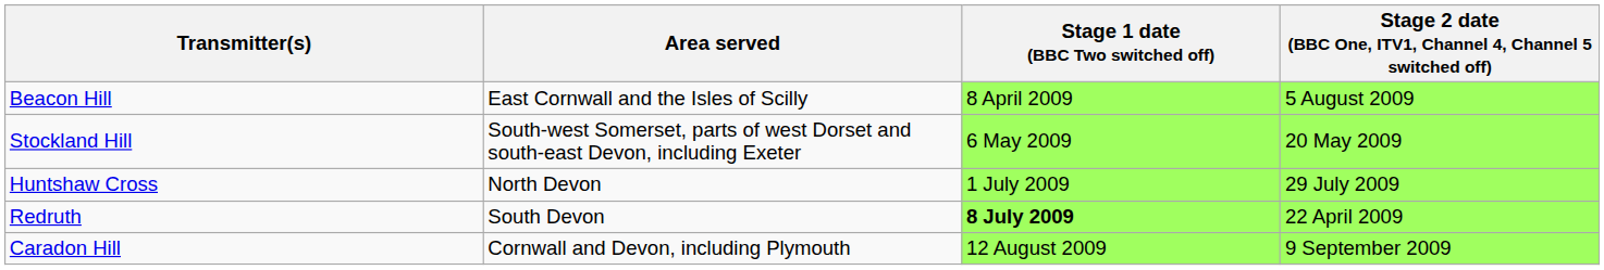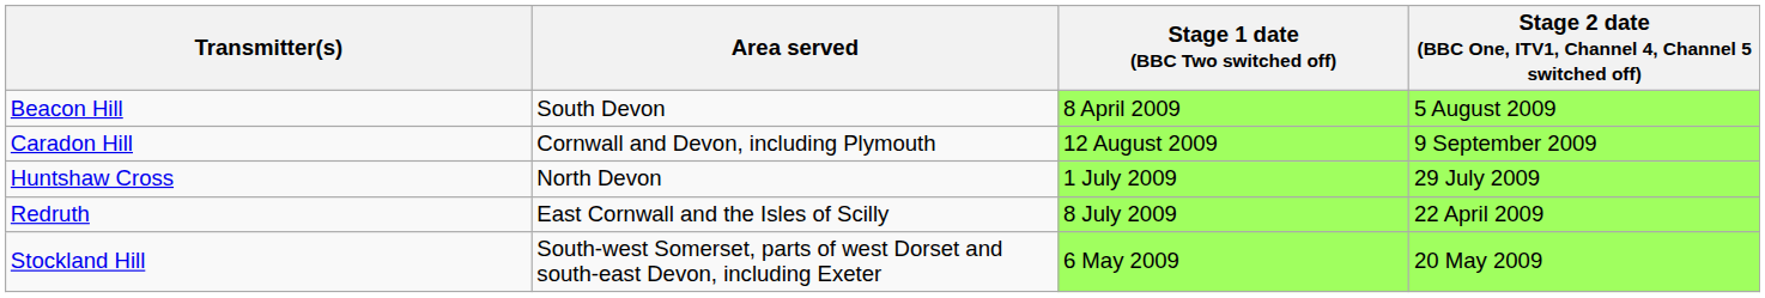 <table class="wikitable" width=100%>
 <tr>
 <th width="30%">Transmitter(s)</th>
 <th width="30%">Area served</th>
 <th width="20%">Stage 1 date<br> <small>(BBC Two switched off)</small></th>
 <th width="20%">Stage 2 date<br> <small>(BBC One, ITV1, Channel 4, Channel 5 switched off)</small></th>
 </tr>
 <tr>
 <td><a href='#'>Beacon Hill</a></td>
-<td>East Cornwall and the Isles of Scilly</td>
+<td>South Devon</td>
 <td bgcolor=#A0FF5F>8 April 2009</td>
 <td bgcolor=#A0FF5F>5 August 2009</td>
 </tr>
 <tr>
-<td><a href='#'>Stockland Hill</a></td>
-<td>South-west Somerset, parts of west Dorset and south-east Devon, including Exeter</td>
-<td bgcolor=#A0FF5F>6 May 2009</td>
-<td bgcolor=#A0FF5F>20 May 2009</td>
+<td><a href='#'>Caradon Hill</a></td>
+<td>Cornwall and Devon, including Plymouth</td>
+<td bgcolor=#A0FF5F>12 August 2009</td>
+<td bgcolor=#A0FF5F>9 September 2009</td>
 </tr>
 <tr>
 <td><a href='#'>Huntshaw Cross</a></td>
 <td>North Devon</td>
 <td bgcolor=#A0FF5F>1 July 2009</td>
 <td bgcolor=#A0FF5F>29 July 2009</td>
 </tr>
 <tr>
 <td><a href='#'>Redruth</a></td>
-<td>South Devon</td>
-<td bgcolor=#A0FF5F><strong>8 July 2009</strong></td>
+<td>East Cornwall and the Isles of Scilly</td>
+<td bgcolor=#A0FF5F>8 July 2009</td>
 <td bgcolor=#A0FF5F>22 April 2009</td>
 </tr>
 <tr>
-<td><a href='#'>Caradon Hill</a></td>
-<td>Cornwall and Devon, including Plymouth</td>
-<td bgcolor=#A0FF5F>12 August 2009</td>
-<td bgcolor=#A0FF5F>9 September 2009</td>
+<td><a href='#'>Stockland Hill</a></td>
+<td>South-west Somerset, parts of west Dorset and south-east Devon, including Exeter</td>
+<td bgcolor=#A0FF5F>6 May 2009</td>
+<td bgcolor=#A0FF5F>20 May 2009</td>
 </tr>
 </table>
